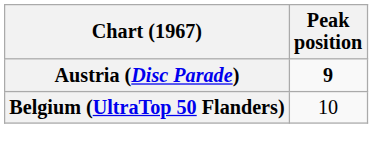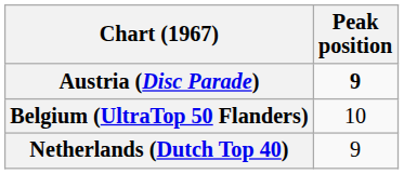 <table class="wikitable sortable plainrowheaders" style="text-align:center">
 <tr>
 <th>Chart (1967)</th>
 <th>Peak<br>position</th>
 </tr>
 <tr>
 <th scope="row">Austria (<em><a href='#'>Disc Parade</a></em>)</th>
 <td><strong>9</strong></td>
 </tr>
 <tr>
 <th scope="row">Belgium (<a href='#'>UltraTop 50</a> Flanders)</th>
 <td>10</td>
 </tr>
+<tr>
+<th scope="row">Netherlands (<a href='#'>Dutch Top 40</a>)</th>
+<td>9</td>
+</tr>
 </table>
